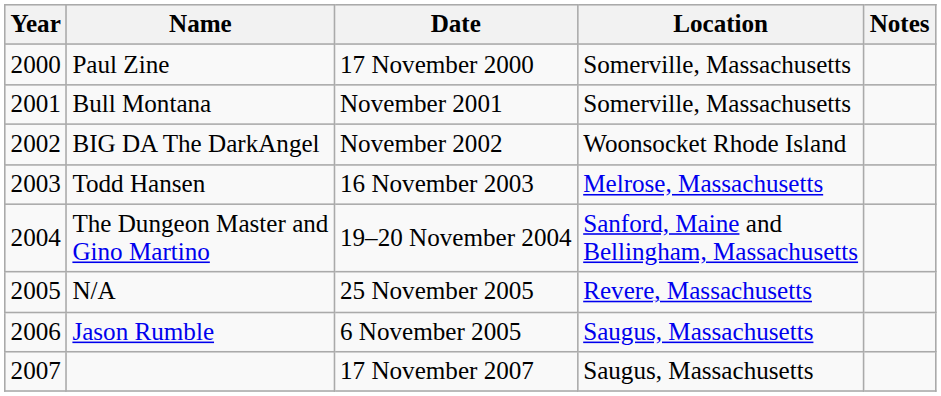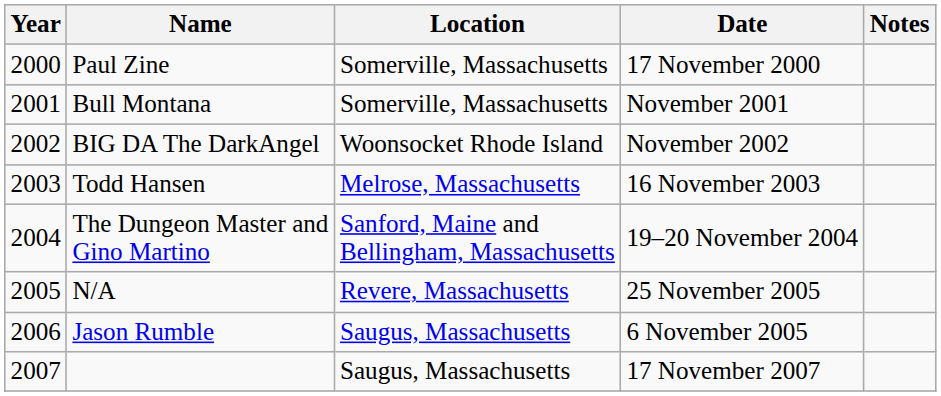 <table class="wikitable">
 <tr>
 <th>Year</th>
 <th>Name</th>
+<th>Location</th>
 <th>Date</th>
-<th>Location</th>
 <th>Notes</th>
 </tr>
 <tr>
 <td>2000</td>
 <td>Paul Zine</td>
+<td>Somerville, Massachusetts</td>
 <td>17 November 2000</td>
-<td>Somerville, Massachusetts</td>
 <td></td>
 </tr>
 <tr>
 <td>2001</td>
 <td>Bull Montana</td>
+<td>Somerville, Massachusetts</td>
 <td>November 2001</td>
-<td>Somerville, Massachusetts</td>
 <td></td>
 </tr>
 <tr>
 <td>2002</td>
 <td>BIG DA The DarkAngel</td>
+<td>Woonsocket Rhode Island</td>
 <td>November 2002</td>
-<td>Woonsocket Rhode Island</td>
 <td></td>
 </tr>
 <tr>
 <td>2003</td>
 <td>Todd Hansen</td>
+<td><a href='#'>Melrose, Massachusetts</a></td>
 <td>16 November 2003</td>
-<td><a href='#'>Melrose, Massachusetts</a></td>
 <td></td>
 </tr>
 <tr>
 <td>2004</td>
 <td>The Dungeon Master and<br><a href='#'>Gino Martino</a></td>
+<td><a href='#'>Sanford, Maine</a> and<br><a href='#'>Bellingham, Massachusetts</a></td>
 <td>19–20 November 2004</td>
-<td><a href='#'>Sanford, Maine</a> and<br><a href='#'>Bellingham, Massachusetts</a></td>
 <td></td>
 </tr>
 <tr>
 <td>2005</td>
 <td>N/A</td>
+<td><a href='#'>Revere, Massachusetts</a></td>
 <td>25 November 2005</td>
-<td><a href='#'>Revere, Massachusetts</a></td>
 <td></td>
 </tr>
 <tr>
 <td>2006</td>
 <td><a href='#'>Jason Rumble</a></td>
+<td><a href='#'>Saugus, Massachusetts</a></td>
 <td>6 November 2005</td>
-<td><a href='#'>Saugus, Massachusetts</a></td>
 <td></td>
 </tr>
 <tr>
 <td>2007</td>
 <td></td>
+<td>Saugus, Massachusetts</td>
 <td>17 November 2007</td>
-<td>Saugus, Massachusetts</td>
 <td></td>
 </tr>
 </table>
